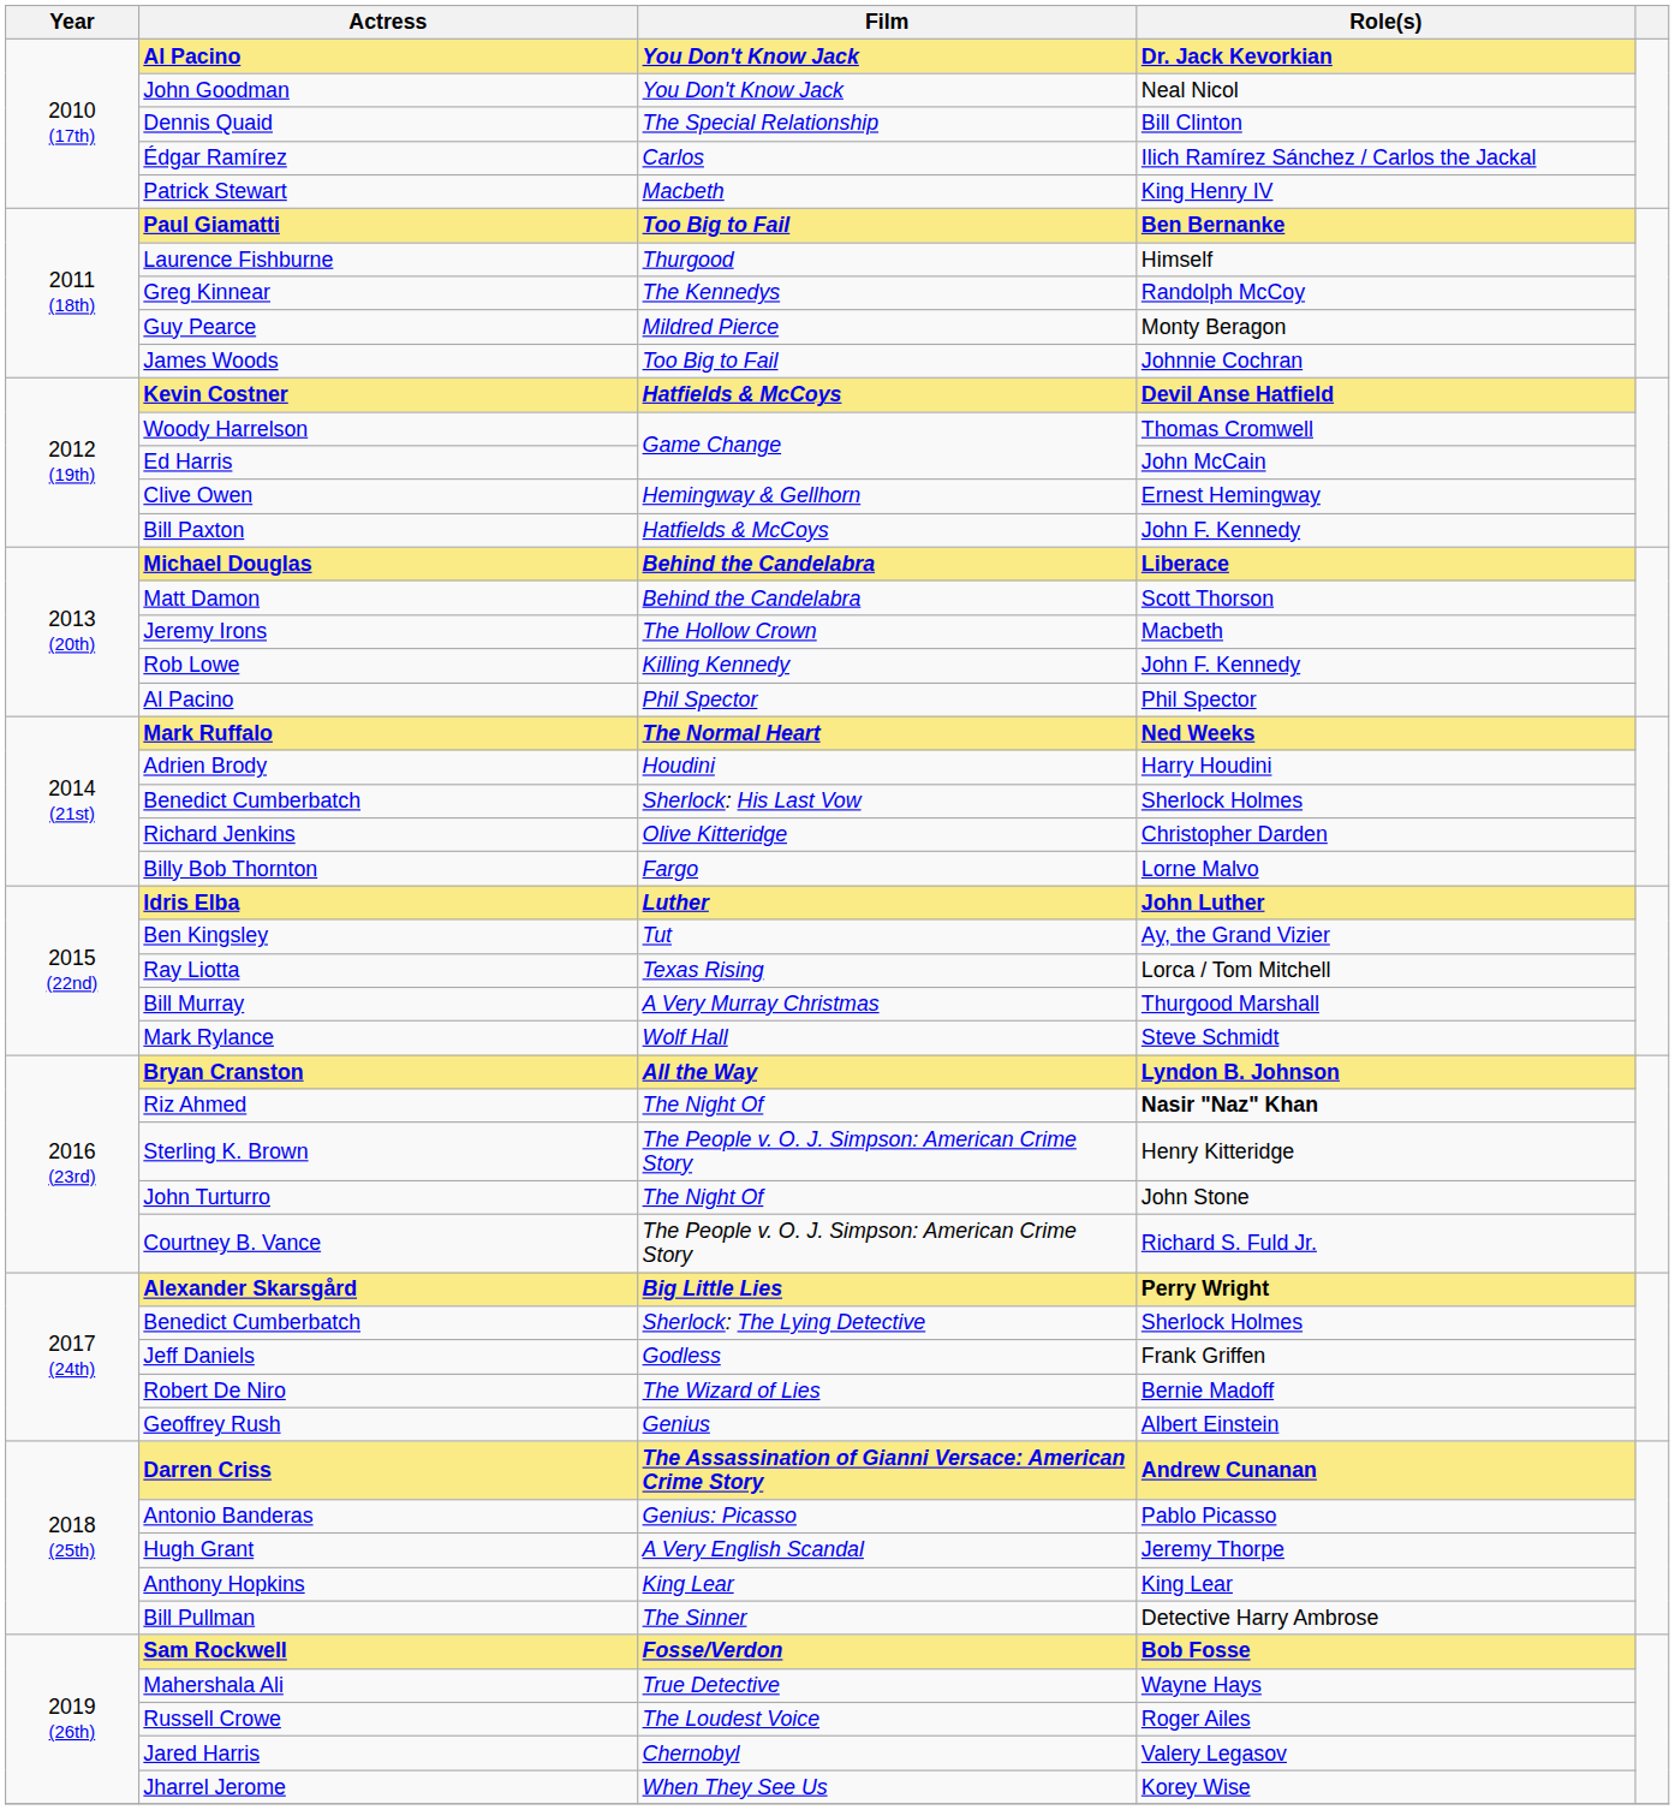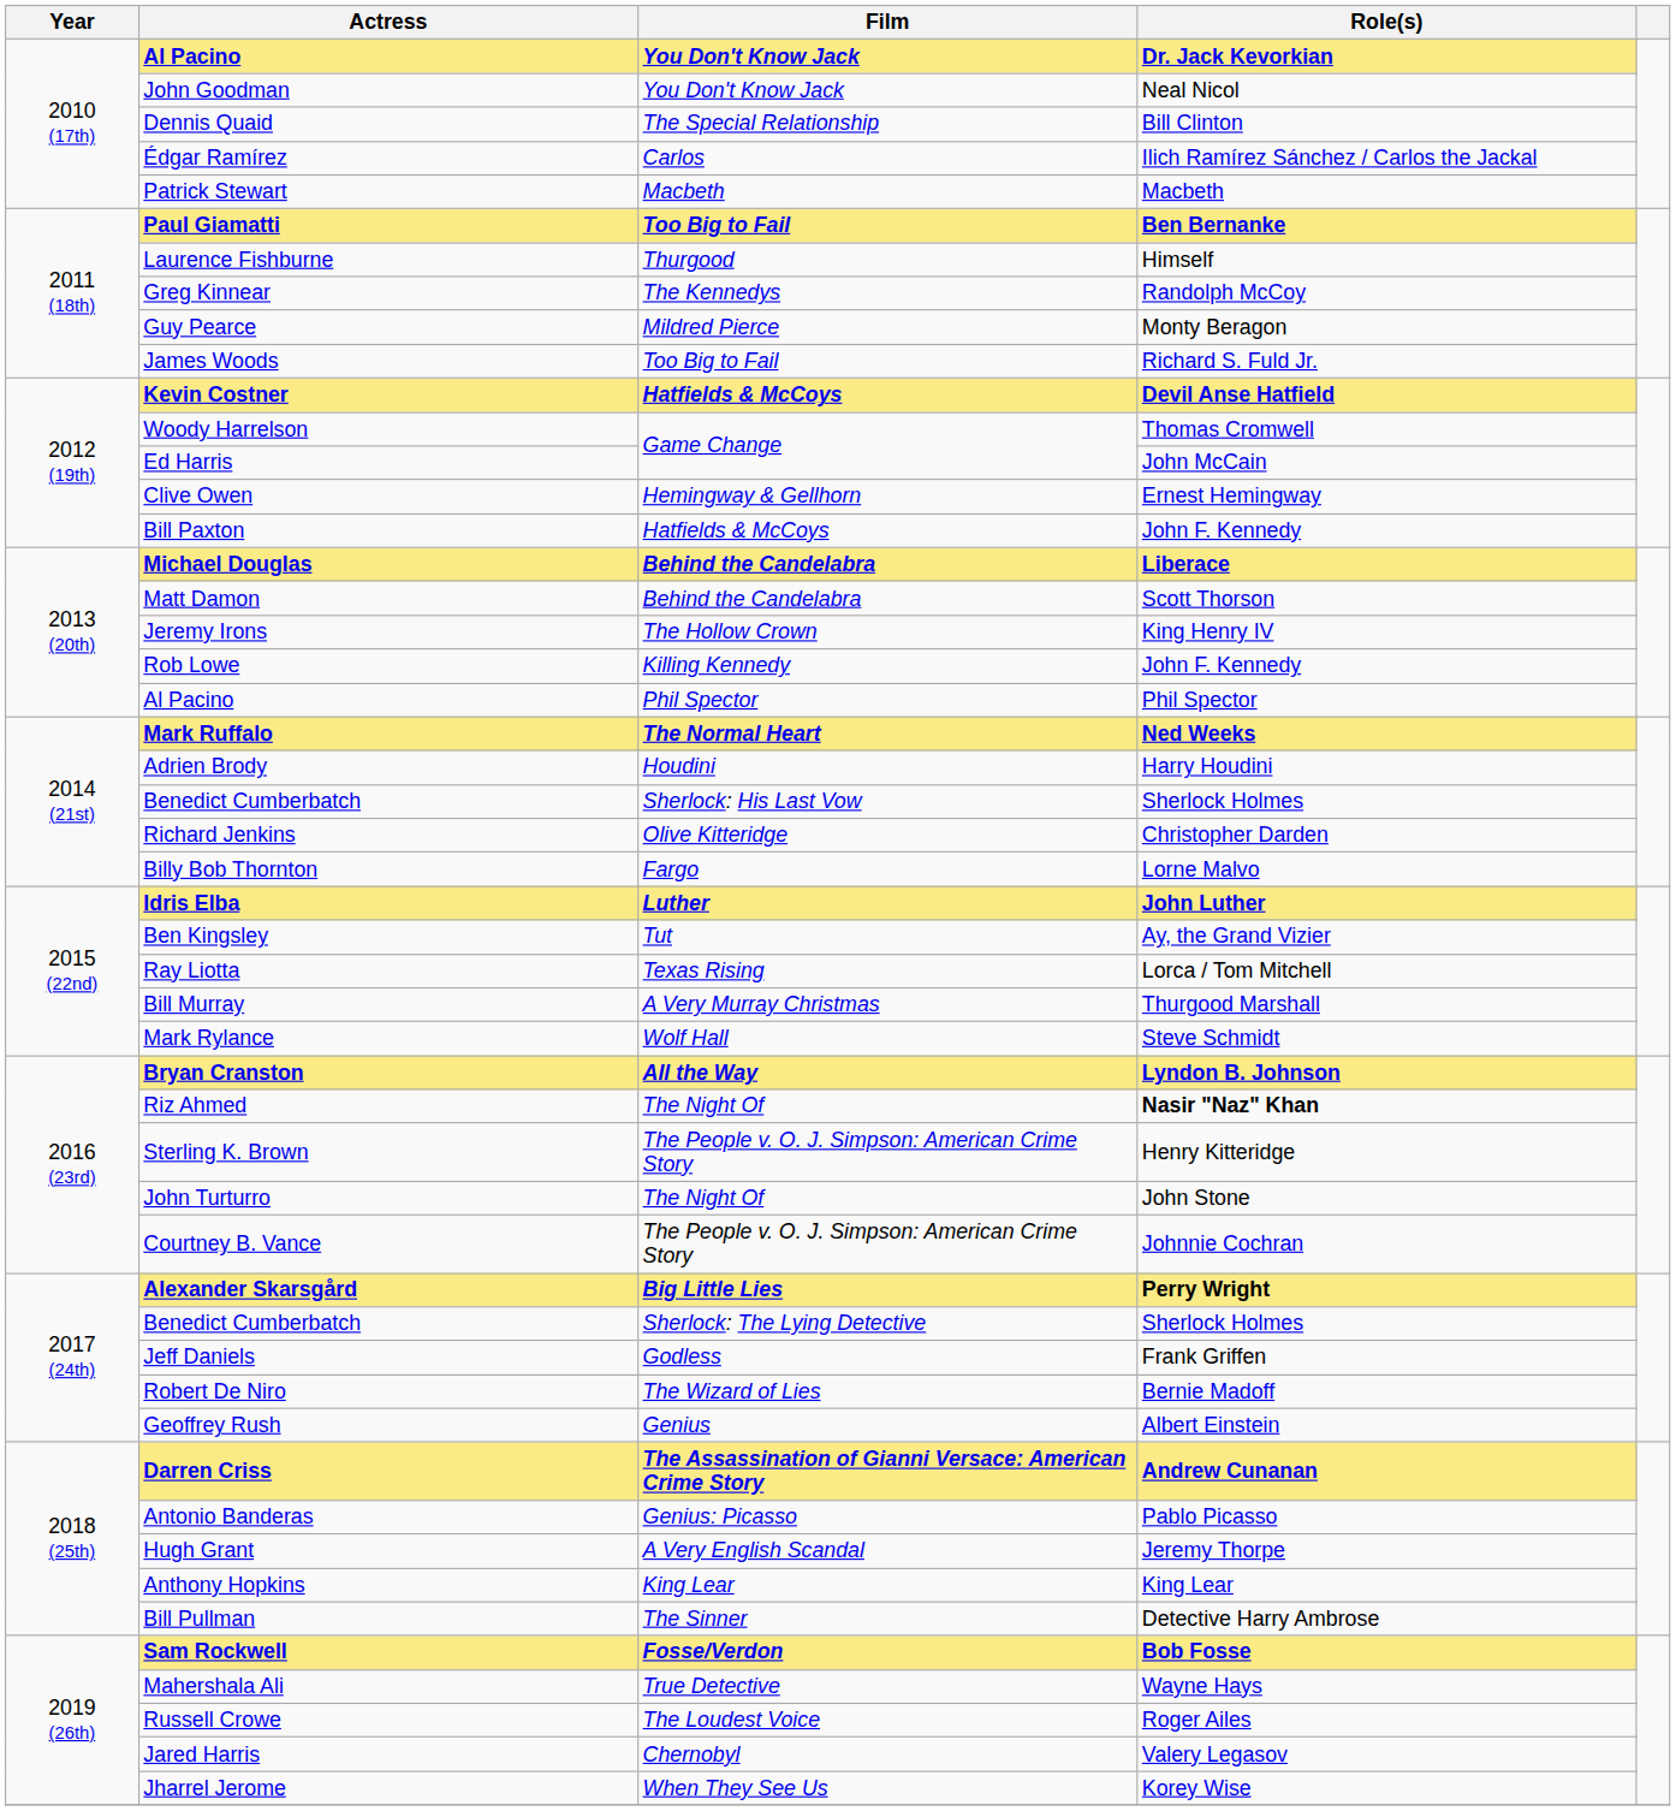 <table class="wikitable sortable" style="text-align:left;">
 <tr>
 <th scope="col" style="width:8%;">Year</th>
 <th scope="col" style="width:30%;">Actress</th>
 <th scope="col" style="width:30%;">Film</th>
 <th scope="col" style="width:30%;">Role(s)</th>
 <th class=unsortable><strong></strong></th>
 </tr>
 <tr>
 <td rowspan="5" align="center">2010<br><small><a href='#'>(17th)</a> </small></td>
 <td style="background:#FAEB86;"><strong><a href='#'>Al Pacino</a></strong></td>
 <td style="background:#FAEB86;"><strong><em><a href='#'>You Don't Know Jack</a></em></strong></td>
 <td style="background:#FAEB86;"><strong><a href='#'>Dr. Jack Kevorkian</a></strong></td>
 <td rowspan=5></td>
 </tr>
 <tr>
 <td><a href='#'>John Goodman</a></td>
 <td><em><a href='#'>You Don't Know Jack</a></em></td>
 <td>Neal Nicol</td>
 </tr>
 <tr>
 <td><a href='#'>Dennis Quaid</a></td>
 <td><em><a href='#'>The Special Relationship</a></em></td>
 <td><a href='#'>Bill Clinton</a></td>
 </tr>
 <tr>
 <td><a href='#'>Édgar Ramírez</a></td>
 <td><em><a href='#'>Carlos</a></em></td>
 <td><a href='#'>Ilich Ramírez Sánchez / Carlos the Jackal</a></td>
 </tr>
 <tr>
 <td><a href='#'>Patrick Stewart</a></td>
 <td><em><a href='#'>Macbeth</a></em></td>
-<td><a href='#'>King Henry IV</a></td>
+<td><a href='#'>Macbeth</a></td>
 </tr>
 <tr>
 <td rowspan="5" align="center">2011<br><small><a href='#'>(18th)</a> </small></td>
 <td style="background:#FAEB86;"><strong><a href='#'>Paul Giamatti</a></strong></td>
 <td style="background:#FAEB86;"><strong><em><a href='#'>Too Big to Fail</a></em></strong></td>
 <td style="background:#FAEB86;"><strong><a href='#'>Ben Bernanke</a></strong></td>
 <td rowspan=5></td>
 </tr>
 <tr>
 <td><a href='#'>Laurence Fishburne</a></td>
 <td><em><a href='#'>Thurgood</a></em></td>
 <td>Himself</td>
 </tr>
 <tr>
 <td><a href='#'>Greg Kinnear</a></td>
 <td><em><a href='#'>The Kennedys</a></em></td>
 <td><a href='#'>Randolph McCoy</a></td>
 </tr>
 <tr>
 <td><a href='#'>Guy Pearce</a></td>
 <td><em><a href='#'>Mildred Pierce</a></em></td>
 <td>Monty Beragon</td>
 </tr>
 <tr>
 <td><a href='#'>James Woods</a></td>
 <td><em><a href='#'>Too Big to Fail</a></em></td>
-<td><a href='#'>Johnnie Cochran</a></td>
+<td><a href='#'>Richard S. Fuld Jr.</a></td>
 </tr>
 <tr>
 <td rowspan="5" align="center">2012<br><small><a href='#'>(19th)</a> </small></td>
 <td style="background:#FAEB86;"><strong><a href='#'>Kevin Costner</a></strong></td>
 <td style="background:#FAEB86;"><strong><em><a href='#'>Hatfields & McCoys</a></em></strong></td>
 <td style="background:#FAEB86;"><strong><a href='#'>Devil Anse Hatfield</a></strong></td>
 <td rowspan=5></td>
 </tr>
 <tr>
 <td><a href='#'>Woody Harrelson</a></td>
 <td rowspan="2"><em><a href='#'>Game Change</a></em></td>
 <td><a href='#'>Thomas Cromwell</a></td>
 </tr>
 <tr>
 <td><a href='#'>Ed Harris</a></td>
 <td><a href='#'>John McCain</a></td>
 </tr>
 <tr>
 <td><a href='#'>Clive Owen</a></td>
 <td><em><a href='#'>Hemingway & Gellhorn</a></em></td>
 <td><a href='#'>Ernest Hemingway</a></td>
 </tr>
 <tr>
 <td><a href='#'>Bill Paxton</a></td>
 <td><em><a href='#'>Hatfields & McCoys</a></em></td>
 <td><a href='#'>John F. Kennedy</a></td>
 </tr>
 <tr>
 <td rowspan="5" align="center">2013<br><small><a href='#'>(20th)</a> </small></td>
 <td style="background:#FAEB86;"><strong><a href='#'>Michael Douglas</a></strong></td>
 <td style="background:#FAEB86;"><strong><em><a href='#'>Behind the Candelabra</a></em></strong></td>
 <td style="background:#FAEB86;"><strong><a href='#'>Liberace</a></strong></td>
 <td rowspan=5></td>
 </tr>
 <tr>
 <td><a href='#'>Matt Damon</a></td>
 <td><em><a href='#'>Behind the Candelabra</a></em></td>
 <td><a href='#'>Scott Thorson</a></td>
 </tr>
 <tr>
 <td><a href='#'>Jeremy Irons</a></td>
 <td><em><a href='#'>The Hollow Crown</a></em></td>
-<td><a href='#'>Macbeth</a></td>
+<td><a href='#'>King Henry IV</a></td>
 </tr>
 <tr>
 <td><a href='#'>Rob Lowe</a></td>
 <td><em><a href='#'>Killing Kennedy</a></em></td>
 <td><a href='#'>John F. Kennedy</a></td>
 </tr>
 <tr>
 <td><a href='#'>Al Pacino</a></td>
 <td><em><a href='#'>Phil Spector</a></em></td>
 <td><a href='#'>Phil Spector</a></td>
 </tr>
 <tr>
 <td rowspan="5" align="center">2014<br><small><a href='#'>(21st)</a> </small></td>
 <td style="background:#FAEB86;"><strong><a href='#'>Mark Ruffalo</a></strong></td>
 <td style="background:#FAEB86;"><strong><em><a href='#'>The Normal Heart</a></em></strong></td>
 <td style="background:#FAEB86;"><strong><a href='#'>Ned Weeks</a></strong></td>
 <td rowspan=5></td>
 </tr>
 <tr>
 <td><a href='#'>Adrien Brody</a></td>
 <td><em><a href='#'>Houdini</a></em></td>
 <td><a href='#'>Harry Houdini</a></td>
 </tr>
 <tr>
 <td><a href='#'>Benedict Cumberbatch</a></td>
 <td><em><a href='#'>Sherlock</a>: <a href='#'>His Last Vow</a></em></td>
 <td><a href='#'>Sherlock Holmes</a></td>
 </tr>
 <tr>
 <td><a href='#'>Richard Jenkins</a></td>
 <td><em><a href='#'>Olive Kitteridge</a></em></td>
 <td><a href='#'>Christopher Darden</a></td>
 </tr>
 <tr>
 <td><a href='#'>Billy Bob Thornton</a></td>
 <td><em><a href='#'>Fargo</a></em></td>
 <td><a href='#'>Lorne Malvo</a></td>
 </tr>
 <tr>
 <td rowspan="5" align="center">2015<br><small><a href='#'>(22nd)</a> </small></td>
 <td style="background:#FAEB86;"><strong><a href='#'>Idris Elba</a></strong></td>
 <td style="background:#FAEB86;"><strong><em><a href='#'>Luther</a></em></strong></td>
 <td style="background:#FAEB86;"><strong><a href='#'>John Luther</a></strong></td>
 <td rowspan=5></td>
 </tr>
 <tr>
 <td><a href='#'>Ben Kingsley</a></td>
 <td><em><a href='#'>Tut</a></em></td>
 <td><a href='#'>Ay, the Grand Vizier</a></td>
 </tr>
 <tr>
 <td><a href='#'>Ray Liotta</a></td>
 <td><em><a href='#'>Texas Rising</a></em></td>
 <td>Lorca / Tom Mitchell</td>
 </tr>
 <tr>
 <td><a href='#'>Bill Murray</a></td>
 <td><em><a href='#'>A Very Murray Christmas</a></em></td>
 <td><a href='#'>Thurgood Marshall</a></td>
 </tr>
 <tr>
 <td><a href='#'>Mark Rylance</a></td>
 <td><em><a href='#'>Wolf Hall</a></em></td>
 <td><a href='#'>Steve Schmidt</a></td>
 </tr>
 <tr>
 <td rowspan="5" align="center">2016<br><small><a href='#'>(23rd)</a> </small></td>
 <td style="background:#FAEB86;"><strong><a href='#'>Bryan Cranston</a></strong></td>
 <td style="background:#FAEB86;"><strong><em><a href='#'>All the Way</a></em></strong></td>
 <td style="background:#FAEB86;"><strong><a href='#'>Lyndon B. Johnson</a></strong></td>
 <td rowspan=5></td>
 </tr>
 <tr>
 <td><a href='#'>Riz Ahmed</a></td>
 <td><em><a href='#'>The Night Of</a></em></td>
 <td><strong>Nasir "Naz" Khan</strong></td>
 </tr>
 <tr>
 <td><a href='#'>Sterling K. Brown</a></td>
 <td><em><a href='#'>The People v. O. J. Simpson: American Crime Story</a></em></td>
 <td>Henry Kitteridge</td>
 </tr>
 <tr>
 <td><a href='#'>John Turturro</a></td>
 <td><em><a href='#'>The Night Of</a></em></td>
 <td>John Stone</td>
 </tr>
 <tr>
 <td><a href='#'>Courtney B. Vance</a></td>
 <td><em>The People v. O. J. Simpson: American Crime Story</em></td>
-<td><a href='#'>Richard S. Fuld Jr.</a></td>
+<td><a href='#'>Johnnie Cochran</a></td>
 </tr>
 <tr>
 <td rowspan="5" align="center">2017<br><small><a href='#'>(24th)</a> </small></td>
 <td style="background:#FAEB86;"><strong><a href='#'>Alexander Skarsgård</a></strong></td>
 <td style="background:#FAEB86;"><strong><em><a href='#'>Big Little Lies</a></em></strong></td>
 <td style="background:#FAEB86;"><strong>Perry Wright</strong></td>
 <td rowspan=5></td>
 </tr>
 <tr>
 <td><a href='#'>Benedict Cumberbatch</a></td>
 <td><em><a href='#'>Sherlock</a>: <a href='#'>The Lying Detective</a></em></td>
 <td><a href='#'>Sherlock Holmes</a></td>
 </tr>
 <tr>
 <td><a href='#'>Jeff Daniels</a></td>
 <td><em><a href='#'>Godless</a></em></td>
 <td>Frank Griffen</td>
 </tr>
 <tr>
 <td><a href='#'>Robert De Niro</a></td>
 <td><em><a href='#'>The Wizard of Lies</a></em></td>
 <td><a href='#'>Bernie Madoff</a></td>
 </tr>
 <tr>
 <td><a href='#'>Geoffrey Rush</a></td>
 <td><em><a href='#'>Genius</a></em></td>
 <td><a href='#'>Albert Einstein</a></td>
 </tr>
 <tr>
 <td rowspan="5" align="center">2018<br><small><a href='#'>(25th)</a> </small></td>
 <td style="background:#FAEB86;"><strong><a href='#'>Darren Criss</a></strong></td>
 <td style="background:#FAEB86;"><strong><em><a href='#'>The Assassination of Gianni Versace: American Crime Story</a></em></strong></td>
 <td style="background:#FAEB86;"><strong><a href='#'>Andrew Cunanan</a></strong></td>
 <td rowspan=5></td>
 </tr>
 <tr>
 <td><a href='#'>Antonio Banderas</a></td>
 <td><em><a href='#'>Genius: Picasso</a></em></td>
 <td><a href='#'>Pablo Picasso</a></td>
 </tr>
 <tr>
 <td><a href='#'>Hugh Grant</a></td>
 <td><em><a href='#'>A Very English Scandal</a></em></td>
 <td><a href='#'>Jeremy Thorpe</a></td>
 </tr>
 <tr>
 <td><a href='#'>Anthony Hopkins</a></td>
 <td><em><a href='#'>King Lear</a></em></td>
 <td><a href='#'>King Lear</a></td>
 </tr>
 <tr>
 <td><a href='#'>Bill Pullman</a></td>
 <td><em><a href='#'>The Sinner</a></em></td>
 <td>Detective Harry Ambrose</td>
 </tr>
 <tr>
 <td rowspan="5" align="center">2019<br><small><a href='#'>(26th)</a> </small></td>
 <td style="background:#FAEB86;"><strong><a href='#'>Sam Rockwell</a></strong></td>
 <td style="background:#FAEB86;"><strong><em><a href='#'>Fosse/Verdon</a></em></strong></td>
 <td style="background:#FAEB86;"><strong><a href='#'>Bob Fosse</a></strong></td>
 <td rowspan=5></td>
 </tr>
 <tr>
 <td><a href='#'>Mahershala Ali</a></td>
 <td><em><a href='#'>True Detective</a></em></td>
 <td><a href='#'>Wayne Hays</a></td>
 </tr>
 <tr>
 <td><a href='#'>Russell Crowe</a></td>
 <td><em><a href='#'>The Loudest Voice</a></em></td>
 <td><a href='#'>Roger Ailes</a></td>
 </tr>
 <tr>
 <td><a href='#'>Jared Harris</a></td>
 <td><em><a href='#'>Chernobyl</a></em></td>
 <td><a href='#'>Valery Legasov</a></td>
 </tr>
 <tr>
 <td><a href='#'>Jharrel Jerome</a></td>
 <td><em><a href='#'>When They See Us</a></em></td>
 <td><a href='#'>Korey Wise</a></td>
 </tr>
 <tr>
 </tr>
 </table>
